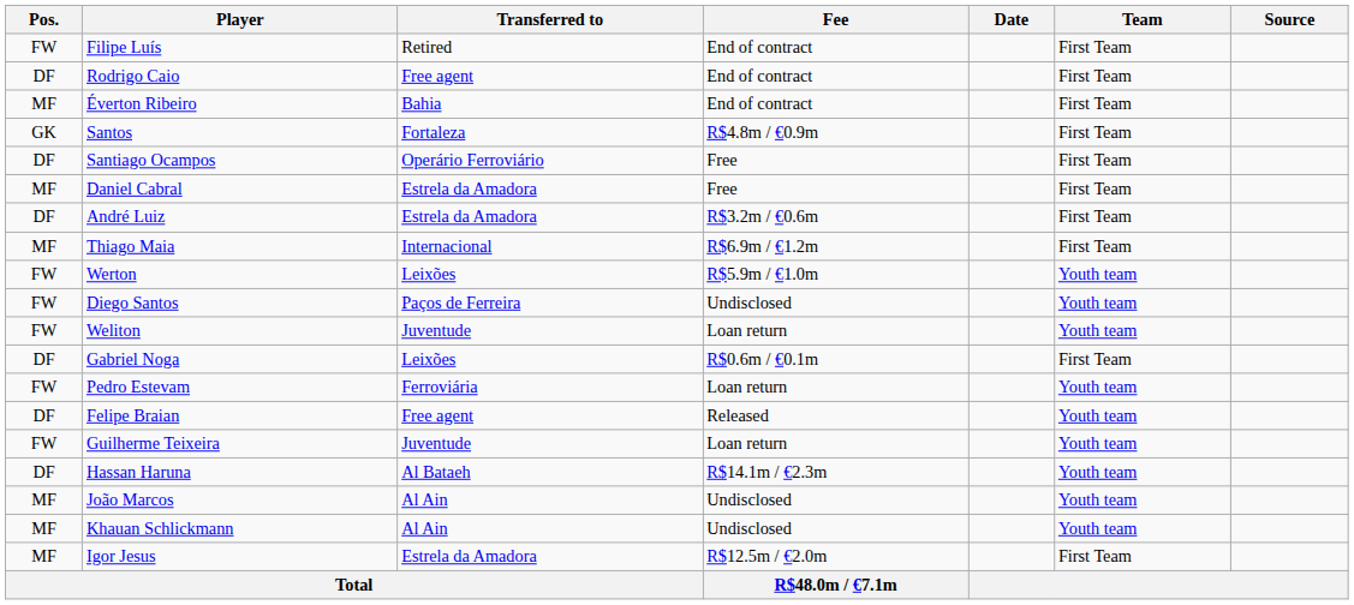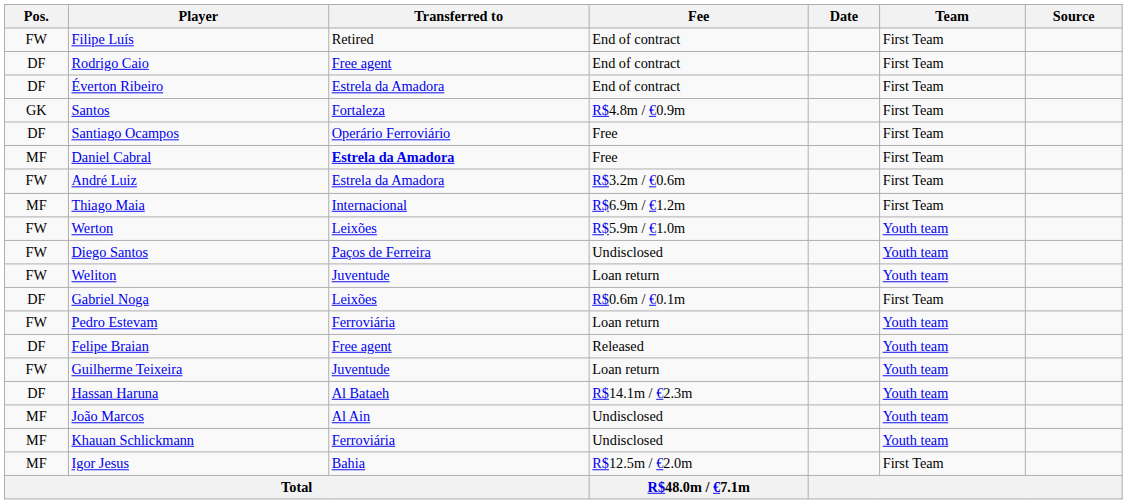 <table class="wikitable"  style="width:60%; text-align:center; font-size:95%; text-align:left;">
 <tr>
 <th>Pos.</th>
 <th>Player</th>
 <th>Transferred to</th>
 <th>Fee</th>
 <th>Date</th>
 <th>Team</th>
 <th>Source</th>
 </tr>
 <tr>
 <td style="text-align:center;">FW</td>
 <td> <a href='#'>Filipe Luís</a></td>
 <td>Retired</td>
 <td>End of contract</td>
 <td></td>
 <td>First Team</td>
 <td style="text-align:center;"></td>
 </tr>
 <tr>
 <td style="text-align:center;">DF</td>
 <td> <a href='#'>Rodrigo Caio</a></td>
 <td><a href='#'>Free agent</a></td>
 <td>End of contract</td>
 <td></td>
 <td>First Team</td>
 <td style="text-align:center;"></td>
 </tr>
 <tr>
-<td style="text-align:center;">MF</td>
+<td style="text-align:center;">DF</td>
 <td> <a href='#'>Éverton Ribeiro</a></td>
-<td> <a href='#'>Bahia</a></td>
+<td> <a href='#'>Estrela da Amadora</a></td>
 <td>End of contract</td>
 <td></td>
 <td>First Team</td>
 <td style="text-align:center;"></td>
 </tr>
 <tr>
 <td style="text-align:center;">GK</td>
 <td> <a href='#'>Santos</a></td>
 <td> <a href='#'>Fortaleza</a></td>
 <td><a href='#'>R$</a>4.8m / <a href='#'>€</a>0.9m</td>
 <td></td>
 <td>First Team</td>
 <td style="text-align:center;"></td>
 </tr>
 <tr>
 <td style="text-align:center;">DF</td>
 <td> <a href='#'>Santiago Ocampos</a></td>
 <td> <a href='#'>Operário Ferroviário</a></td>
 <td>Free</td>
 <td></td>
 <td>First Team</td>
 <td style="text-align:center;"></td>
 </tr>
 <tr>
 <td style="text-align:center;">MF</td>
 <td> <a href='#'>Daniel Cabral</a></td>
-<td> <a href='#'>Estrela da Amadora</a></td>
+<td><strong> <a href='#'>Estrela da Amadora</a></strong></td>
 <td>Free</td>
 <td></td>
 <td>First Team</td>
 <td style="text-align:center;"></td>
 </tr>
 <tr>
-<td style="text-align:center;">DF</td>
+<td style="text-align:center;">FW</td>
 <td> <a href='#'>André Luiz</a></td>
 <td> <a href='#'>Estrela da Amadora</a></td>
 <td><a href='#'>R$</a>3.2m / <a href='#'>€</a>0.6m</td>
 <td></td>
 <td>First Team</td>
 <td style="text-align:center;"></td>
 </tr>
 <tr>
 <td style="text-align:center;">MF</td>
 <td> <a href='#'>Thiago Maia</a></td>
 <td> <a href='#'>Internacional</a></td>
 <td><a href='#'>R$</a>6.9m / <a href='#'>€</a>1.2m</td>
 <td></td>
 <td>First Team</td>
 <td style="text-align:center;"></td>
 </tr>
 <tr>
 <td style="text-align:center;">FW</td>
 <td> <a href='#'>Werton</a></td>
 <td> <a href='#'>Leixões</a></td>
 <td><a href='#'>R$</a>5.9m / <a href='#'>€</a>1.0m</td>
 <td></td>
 <td><a href='#'>Youth team</a></td>
 <td style="text-align:center;"></td>
 </tr>
 <tr>
 <td style="text-align:center;">FW</td>
 <td> <a href='#'>Diego Santos</a></td>
 <td> <a href='#'>Paços de Ferreira</a></td>
 <td>Undisclosed</td>
 <td></td>
 <td><a href='#'>Youth team</a></td>
 <td style="text-align:center;"></td>
 </tr>
 <tr>
 <td style="text-align:center;">FW</td>
 <td> <a href='#'>Weliton</a></td>
 <td> <a href='#'>Juventude</a></td>
 <td>Loan return</td>
 <td></td>
 <td><a href='#'>Youth team</a></td>
 <td style="text-align:center;"></td>
 </tr>
 <tr>
 <td style="text-align:center;">DF</td>
 <td> <a href='#'>Gabriel Noga</a></td>
 <td> <a href='#'>Leixões</a></td>
 <td><a href='#'>R$</a>0.6m / <a href='#'>€</a>0.1m</td>
 <td></td>
 <td>First Team</td>
 <td style="text-align:center;"></td>
 </tr>
 <tr>
 <td style="text-align:center;">FW</td>
 <td> <a href='#'>Pedro Estevam</a></td>
 <td> <a href='#'>Ferroviária</a></td>
 <td>Loan return</td>
 <td></td>
 <td><a href='#'>Youth team</a></td>
 <td style="text-align:center;"></td>
 </tr>
 <tr>
 <td style="text-align:center;">DF</td>
 <td> <a href='#'>Felipe Braian</a></td>
 <td><a href='#'>Free agent</a></td>
 <td>Released</td>
 <td></td>
 <td><a href='#'>Youth team</a></td>
 <td style="text-align:center;"></td>
 </tr>
 <tr>
 <td style="text-align:center;">FW</td>
 <td> <a href='#'>Guilherme Teixeira</a></td>
 <td> <a href='#'>Juventude</a></td>
 <td>Loan return</td>
 <td></td>
 <td><a href='#'>Youth team</a></td>
 <td style="text-align:center;"></td>
 </tr>
 <tr>
 <td style="text-align:center;">DF</td>
 <td> <a href='#'>Hassan Haruna</a></td>
 <td> <a href='#'>Al Bataeh</a></td>
 <td><a href='#'>R$</a>14.1m / <a href='#'>€</a>2.3m</td>
 <td></td>
 <td><a href='#'>Youth team</a></td>
 <td style="text-align:center;"></td>
 </tr>
 <tr>
 <td style="text-align:center;">MF</td>
 <td> <a href='#'>João Marcos</a></td>
 <td> <a href='#'>Al Ain</a></td>
 <td>Undisclosed</td>
 <td></td>
 <td><a href='#'>Youth team</a></td>
 <td style="text-align:center;"></td>
 </tr>
 <tr>
 <td style="text-align:center;">MF</td>
 <td> <a href='#'>Khauan Schlickmann</a></td>
-<td> <a href='#'>Al Ain</a></td>
+<td> <a href='#'>Ferroviária</a></td>
 <td>Undisclosed</td>
 <td></td>
 <td><a href='#'>Youth team</a></td>
 <td style="text-align:center;"></td>
 </tr>
 <tr>
 <td style="text-align:center;">MF</td>
 <td> <a href='#'>Igor Jesus</a></td>
-<td> <a href='#'>Estrela da Amadora</a></td>
+<td> <a href='#'>Bahia</a></td>
 <td><a href='#'>R$</a>12.5m / <a href='#'>€</a>2.0m</td>
 <td></td>
 <td>First Team</td>
 <td style="text-align:center;"></td>
 </tr>
 <tr>
 <th colspan="3">Total</th>
 <th><a href='#'>R$</a>48.0m / <a href='#'>€</a>7.1m</th>
 <th colspan="3"></th>
 </tr>
 </table>
